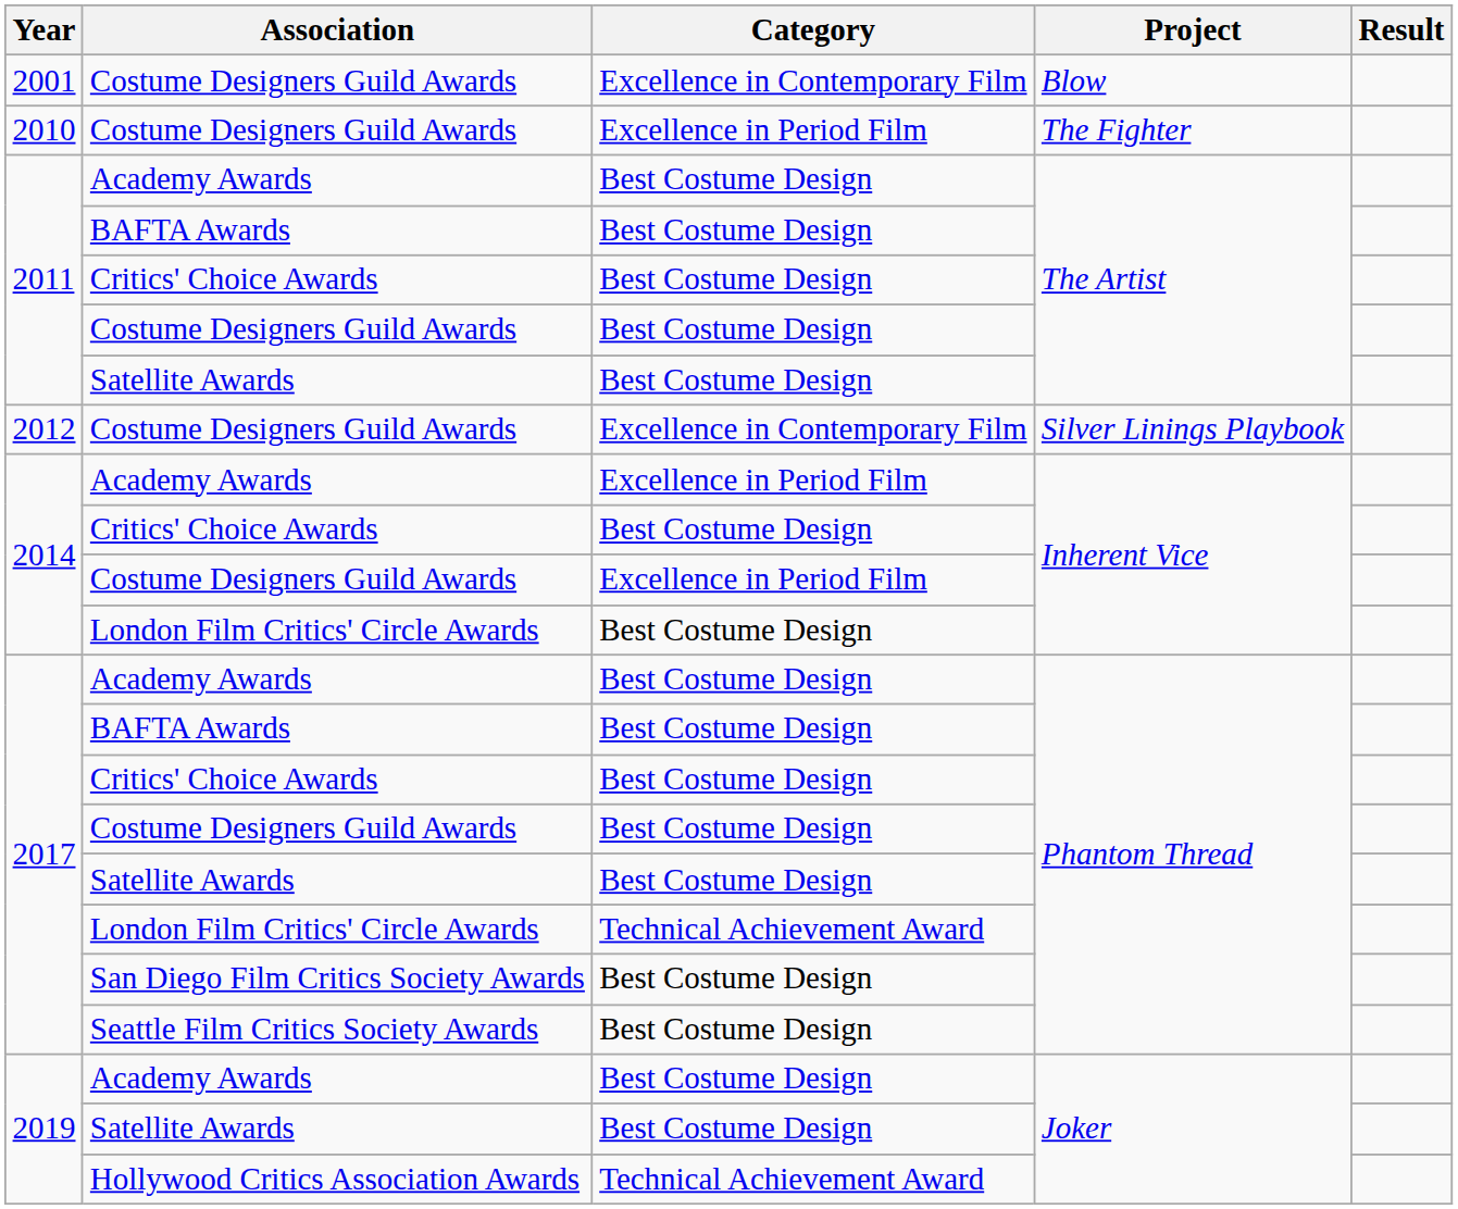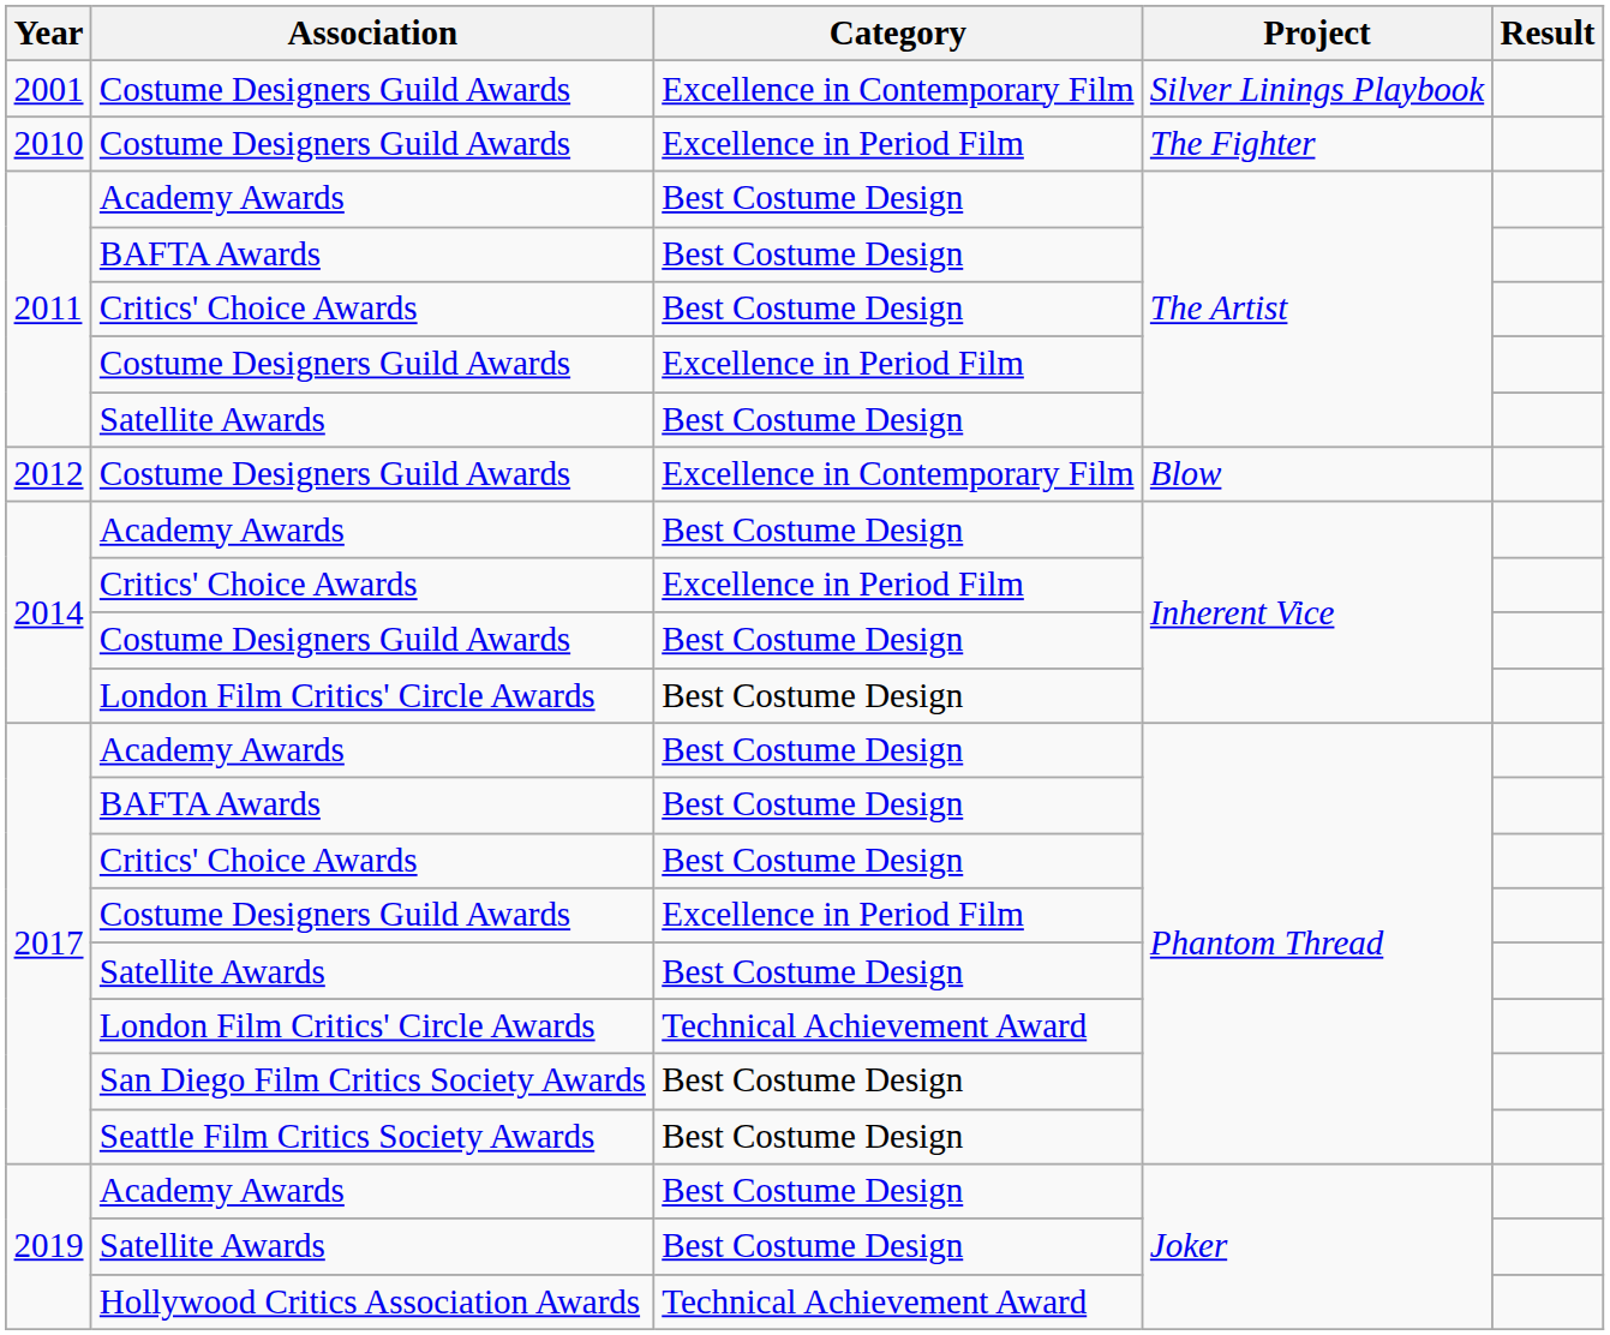 <table class="wikitable sortable">
 <tr>
 <th>Year</th>
 <th>Association</th>
 <th>Category</th>
 <th>Project</th>
 <th>Result</th>
 </tr>
 <tr>
 <td><a href='#'>2001</a></td>
 <td><a href='#'>Costume Designers Guild Awards</a></td>
 <td><a href='#'>Excellence in Contemporary Film</a></td>
-<td><em><a href='#'>Blow</a></em></td>
+<td><em><a href='#'>Silver Linings Playbook</a></em></td>
 <td></td>
 </tr>
 <tr>
 <td><a href='#'>2010</a></td>
 <td><a href='#'>Costume Designers Guild Awards</a></td>
 <td><a href='#'>Excellence in Period Film</a></td>
 <td><em><a href='#'>The Fighter</a></em></td>
 <td></td>
 </tr>
 <tr>
 <td rowspan="5"><a href='#'>2011</a></td>
 <td><a href='#'>Academy Awards</a></td>
 <td><a href='#'>Best Costume Design</a></td>
 <td rowspan="5"><em><a href='#'>The Artist</a></em></td>
 <td></td>
 </tr>
 <tr>
 <td><a href='#'>BAFTA Awards</a></td>
 <td><a href='#'>Best Costume Design</a></td>
 <td></td>
 </tr>
 <tr>
 <td><a href='#'>Critics' Choice Awards</a></td>
 <td><a href='#'>Best Costume Design</a></td>
 <td></td>
 </tr>
 <tr>
 <td><a href='#'>Costume Designers Guild Awards</a></td>
-<td><a href='#'>Best Costume Design</a></td>
+<td><a href='#'>Excellence in Period Film</a></td>
 <td></td>
 </tr>
 <tr>
 <td><a href='#'>Satellite Awards</a></td>
 <td><a href='#'>Best Costume Design</a></td>
 <td></td>
 </tr>
 <tr>
 <td><a href='#'>2012</a></td>
 <td><a href='#'>Costume Designers Guild Awards</a></td>
 <td><a href='#'>Excellence in Contemporary Film</a></td>
-<td><em><a href='#'>Silver Linings Playbook</a></em></td>
+<td><em><a href='#'>Blow</a></em></td>
 <td></td>
 </tr>
 <tr>
 <td rowspan="4"><a href='#'>2014</a></td>
 <td><a href='#'>Academy Awards</a></td>
-<td><a href='#'>Excellence in Period Film</a></td>
+<td><a href='#'>Best Costume Design</a></td>
 <td rowspan="4"><em><a href='#'>Inherent Vice</a></em></td>
 <td></td>
 </tr>
 <tr>
 <td><a href='#'>Critics' Choice Awards</a></td>
-<td><a href='#'>Best Costume Design</a></td>
+<td><a href='#'>Excellence in Period Film</a></td>
 <td></td>
 </tr>
 <tr>
 <td><a href='#'>Costume Designers Guild Awards</a></td>
-<td><a href='#'>Excellence in Period Film</a></td>
+<td><a href='#'>Best Costume Design</a></td>
 <td></td>
 </tr>
 <tr>
 <td><a href='#'>London Film Critics' Circle Awards</a></td>
 <td>Best Costume Design</td>
 <td></td>
 </tr>
 <tr>
 <td rowspan="8"><a href='#'>2017</a></td>
 <td><a href='#'>Academy Awards</a></td>
 <td><a href='#'>Best Costume Design</a></td>
 <td rowspan="8"><em><a href='#'>Phantom Thread</a></em></td>
 <td></td>
 </tr>
 <tr>
 <td><a href='#'>BAFTA Awards</a></td>
 <td><a href='#'>Best Costume Design</a></td>
 <td></td>
 </tr>
 <tr>
 <td><a href='#'>Critics' Choice Awards</a></td>
 <td><a href='#'>Best Costume Design</a></td>
 <td></td>
 </tr>
 <tr>
 <td><a href='#'>Costume Designers Guild Awards</a></td>
-<td><a href='#'>Best Costume Design</a></td>
+<td><a href='#'>Excellence in Period Film</a></td>
 <td></td>
 </tr>
 <tr>
 <td><a href='#'>Satellite Awards</a></td>
 <td><a href='#'>Best Costume Design</a></td>
 <td></td>
 </tr>
 <tr>
 <td><a href='#'>London Film Critics' Circle Awards</a></td>
 <td><a href='#'>Technical Achievement Award</a></td>
 <td></td>
 </tr>
 <tr>
 <td><a href='#'>San Diego Film Critics Society Awards</a></td>
 <td>Best Costume Design</td>
 <td></td>
 </tr>
 <tr>
 <td><a href='#'>Seattle Film Critics Society Awards</a></td>
 <td>Best Costume Design</td>
 <td></td>
 </tr>
 <tr>
 <td rowspan="3"><a href='#'>2019</a></td>
 <td><a href='#'>Academy Awards</a></td>
 <td><a href='#'>Best Costume Design</a></td>
 <td rowspan="3"><em><a href='#'>Joker</a></em></td>
 <td></td>
 </tr>
 <tr>
 <td><a href='#'>Satellite Awards</a></td>
 <td><a href='#'>Best Costume Design</a></td>
 <td></td>
 </tr>
 <tr>
 <td><a href='#'>Hollywood Critics Association Awards</a></td>
 <td><a href='#'>Technical Achievement Award</a></td>
 <td></td>
 </tr>
 </table>
